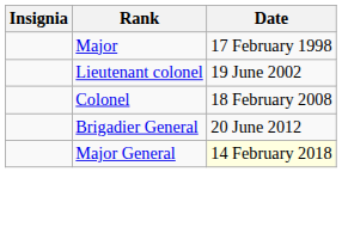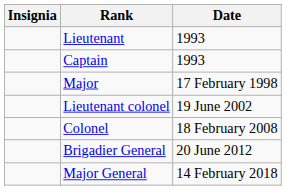 <table class="wikitable">
 <tr>
 <th>Insignia</th>
 <th>Rank</th>
 <th>Date</th>
+</tr>
+<tr>
+<td></td>
+<td><a href='#'>Lieutenant</a></td>
+<td>1993</td>
+</tr>
+<tr>
+<td></td>
+<td><a href='#'>Captain</a></td>
+<td>1993</td>
 </tr>
 <tr>
 <td></td>
 <td><a href='#'>Major</a></td>
 <td>17 February 1998</td>
 </tr>
 <tr>
 <td></td>
 <td><a href='#'>Lieutenant colonel</a></td>
 <td>19 June 2002</td>
 </tr>
 <tr>
 <td></td>
 <td><a href='#'>Colonel</a></td>
 <td>18 February 2008</td>
 </tr>
 <tr>
 <td></td>
 <td><a href='#'>Brigadier General</a></td>
 <td>20 June 2012</td>
 </tr>
 <tr>
 <td></td>
 <td><a href='#'>Major General</a></td>
-<td style="background: lightyellow;">14 February 2018</td>
+<td>14 February 2018</td>
 </tr>
 </table>
